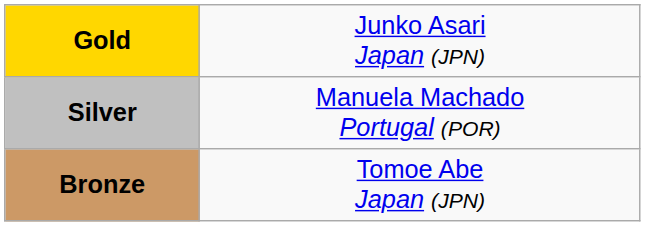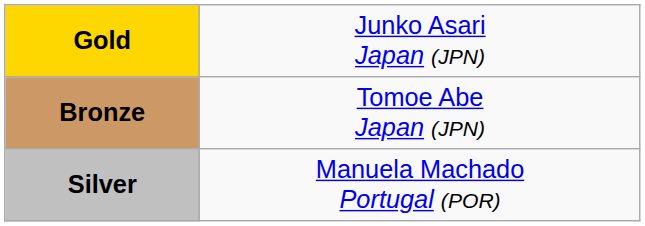 <table class="wikitable" style=" text-align:center; font-size:110%;" width="35%">
 <tr>
 <td bgcolor="gold"><strong>Gold</strong></td>
 <td> <a href='#'>Junko Asari</a><br><em><a href='#'>Japan</a> <small>(JPN)</small></em></td>
 </tr>
 <tr>
+<td bgcolor="CC9966"><strong>Bronze</strong></td>
+<td> <a href='#'>Tomoe Abe</a><br><em><a href='#'>Japan</a> <small>(JPN)</small></em></td>
+</tr>
+<tr>
 <td bgcolor="silver"><strong>Silver</strong></td>
 <td> <a href='#'>Manuela Machado</a><br><em><a href='#'>Portugal</a> <small>(POR)</small></em></td>
 </tr>
-<tr>
-<td bgcolor="CC9966"><strong>Bronze</strong></td>
-<td> <a href='#'>Tomoe Abe</a><br><em><a href='#'>Japan</a> <small>(JPN)</small></em></td>
-</tr>
 </table>
